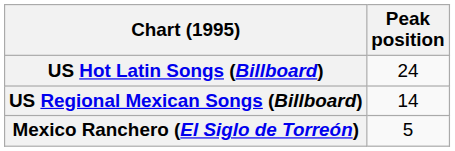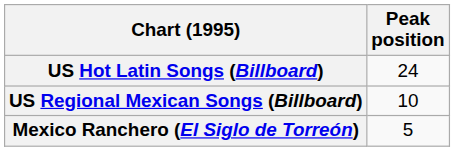 <table class="wikitable">
 <tr>
 <th align="left">Chart (1995)</th>
 <th align="left">Peak<br>position</th>
 </tr>
 <tr>
 <th scope=row>US <a href='#'>Hot Latin Songs</a> (<a href='#'><em>Billboard</em></a>)</th>
 <td style="text-align:center;">24</td>
 </tr>
 <tr>
 <th scope=row>US <a href='#'>Regional Mexican Songs</a> (<em>Billboard</em>)</th>
-<td style="text-align:center;">14</td>
+<td style="text-align:center;">10</td>
 </tr>
 <tr>
 <th scope=row>Mexico Ranchero (<em><a href='#'>El Siglo de Torreón</a></em>)</th>
 <td style="text-align:center;">5</td>
 </tr>
 </table>
